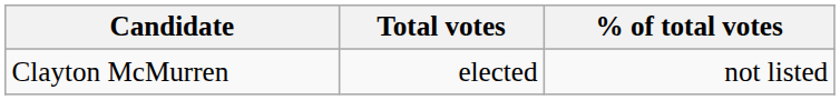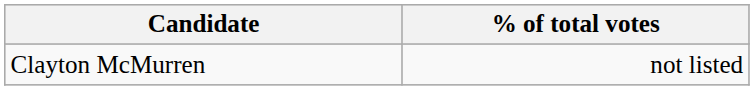 <table class="wikitable" width="475">
 <tr>
 <th align="left">Candidate</th>
-<th align="right">Total votes</th>
 <th align="right">% of total votes</th>
 </tr>
 <tr>
 <td align="left">Clayton McMurren</td>
-<td align="right">elected</td>
 <td align="right">not listed</td>
 </tr>
 </table>
